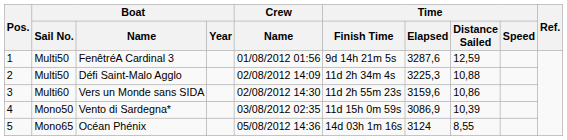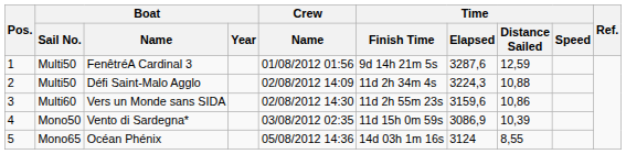 <table class="wikitable">
 <tr>
 <th rowspan=2>Pos.</th>
 <th colspan=3>Boat</th>
 <th>Crew</th>
 <th colspan=4>Time</th>
 <th rowspan=2>Ref.</th>
 </tr>
 <tr>
 <th>Sail No.</th>
 <th>Name</th>
 <th>Year</th>
 <th>Name</th>
 <th>Finish Time</th>
 <th>Elapsed</th>
 <th>Distance<br>Sailed</th>
 <th>Speed</th>
 </tr>
 <tr>
 <td>1</td>
 <td>Multi50</td>
 <td>FenêtréA Cardinal 3</td>
 <td></td>
 <td>01/08/2012 01:56</td>
 <td>9d 14h 21m 5s</td>
 <td>3287,6</td>
 <td>12,59</td>
 <td></td>
 </tr>
 <tr>
 <td>2</td>
 <td>Multi50</td>
 <td>Défi Saint-Malo Agglo</td>
 <td></td>
 <td>02/08/2012 14:09</td>
 <td>11d 2h 34m 4s</td>
-<td>3225,3</td>
+<td>3224,3</td>
 <td>10,88</td>
 <td></td>
 </tr>
 <tr>
 <td>3</td>
 <td>Multi60</td>
 <td>Vers un Monde sans SIDA</td>
 <td></td>
 <td>02/08/2012 14:30</td>
 <td>11d 2h 55m 23s</td>
 <td>3159,6</td>
 <td>10,86</td>
 <td></td>
 </tr>
 <tr>
 <td>4</td>
 <td>Mono50</td>
 <td>Vento di Sardegna*</td>
 <td></td>
 <td>03/08/2012 02:35</td>
 <td>11d 15h 0m 59s</td>
 <td>3086,9</td>
 <td>10,39</td>
 <td></td>
 </tr>
 <tr>
 <td>5</td>
 <td>Mono65</td>
 <td>Océan Phénix</td>
 <td></td>
 <td>05/08/2012 14:36</td>
 <td>14d 03h 1m 16s</td>
 <td>3124</td>
 <td>8,55</td>
 <td></td>
 </tr>
 </table>
